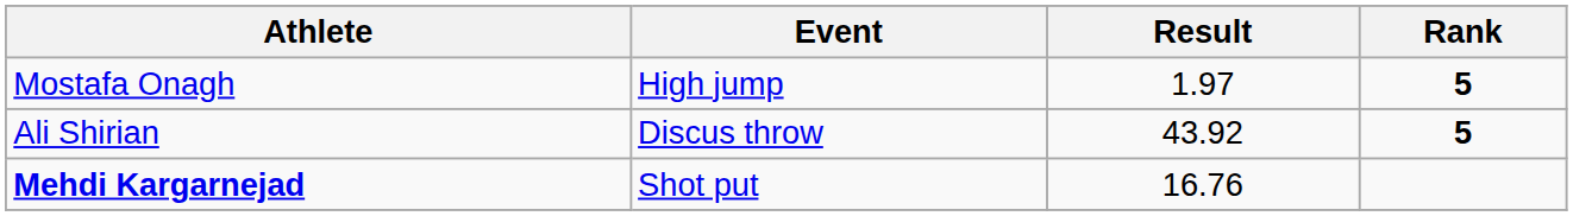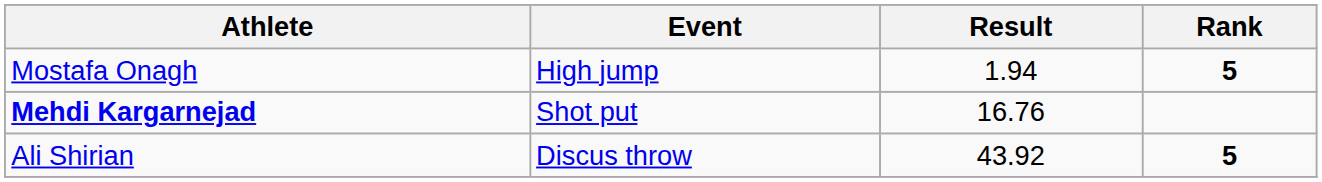 <table class="wikitable" width="55%" style="text-align:center; font-size:90%">
 <tr>
 <th width="30%">Athlete</th>
 <th width="20%">Event</th>
 <th width="15%">Result</th>
 <th width="10%">Rank</th>
 </tr>
 <tr>
 <td align="left"><a href='#'>Mostafa Onagh</a></td>
 <td align="left"><a href='#'>High jump</a></td>
-<td>1.97</td>
-<td><strong>5</strong></td>
-</tr>
-<tr>
-<td align="left"><a href='#'>Ali Shirian</a></td>
-<td align="left"><a href='#'>Discus throw</a></td>
-<td>43.92</td>
+<td>1.94</td>
 <td><strong>5</strong></td>
 </tr>
 <tr>
 <td align="left"><strong><a href='#'>Mehdi Kargarnejad</a></strong></td>
 <td align="left"><a href='#'>Shot put</a></td>
 <td>16.76</td>
 <td></td>
 </tr>
+<tr>
+<td align="left"><a href='#'>Ali Shirian</a></td>
+<td align="left"><a href='#'>Discus throw</a></td>
+<td>43.92</td>
+<td><strong>5</strong></td>
+</tr>
 </table>
